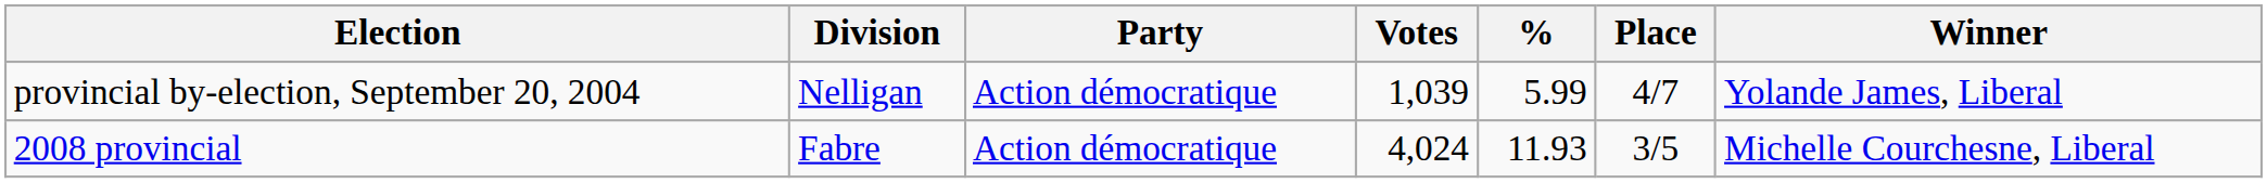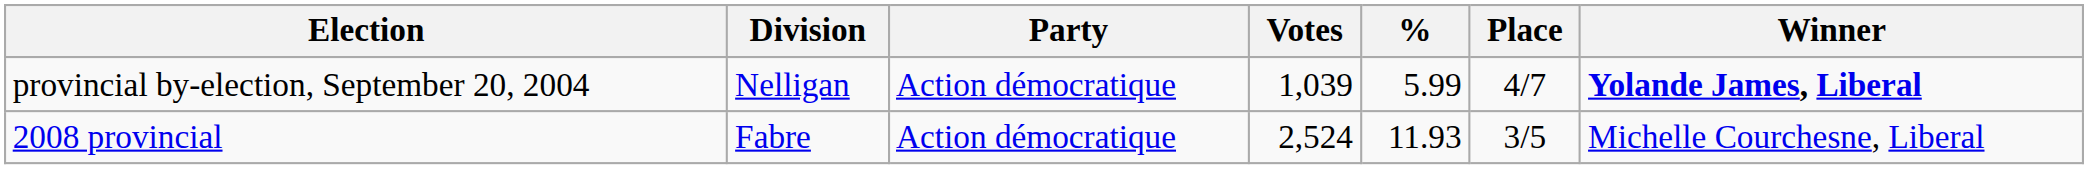 <table class="wikitable" width="1000">
 <tr>
 <th align="left">Election</th>
 <th align="left">Division</th>
 <th align="left">Party</th>
 <th align="right">Votes</th>
 <th align="right">%</th>
 <th align="center">Place</th>
 <th align="center">Winner</th>
 </tr>
 <tr>
 <td align="left">provincial by-election, September 20, 2004</td>
 <td align="left"><a href='#'>Nelligan</a></td>
 <td align="left"><a href='#'>Action démocratique</a></td>
 <td align="right">1,039</td>
 <td align="right">5.99</td>
 <td align="center">4/7</td>
-<td align="left"><a href='#'>Yolande James</a>, <a href='#'>Liberal</a></td>
+<td align="left"><strong><a href='#'>Yolande James</a>, <a href='#'>Liberal</a></strong></td>
 </tr>
 <tr>
 <td align="left"><a href='#'>2008 provincial</a></td>
 <td align="left"><a href='#'>Fabre</a></td>
 <td align="left"><a href='#'>Action démocratique</a></td>
-<td align="right">4,024</td>
+<td align="right">2,524</td>
 <td align="right">11.93</td>
 <td align="center">3/5</td>
 <td align="left"><a href='#'>Michelle Courchesne</a>, <a href='#'>Liberal</a></td>
 </tr>
 </table>
